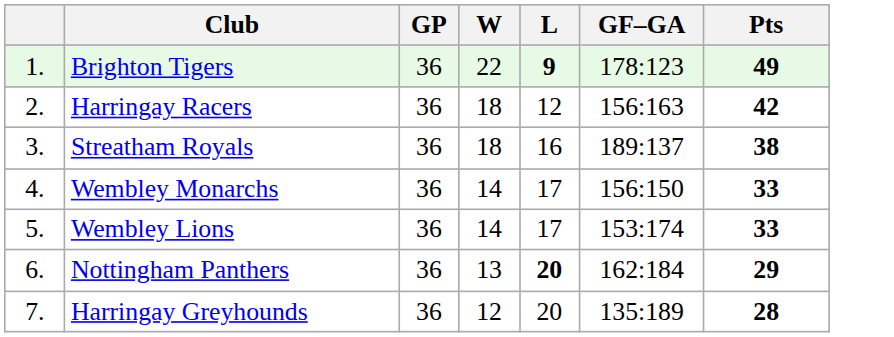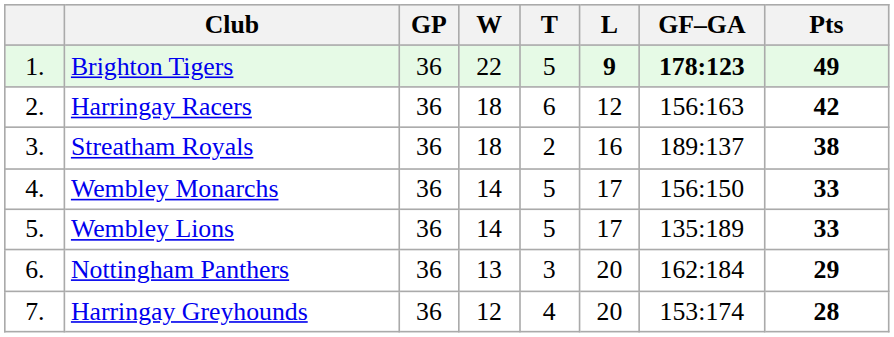 <table class="wikitable">
 <tr>
 <th width="30"></th>
 <th width="200">Club</th>
 <th width="30">GP</th>
 <th width="30">W</th>
+<th width="30">T</th>
 <th width="30">L</th>
 <th width="70">GF–GA</th>
 <th width="70">Pts</th>
 </tr>
 <tr bgcolor="#e6fae6" align="center">
 <td>1.</td>
 <td align="left"><a href='#'>Brighton Tigers</a></td>
 <td>36</td>
 <td>22</td>
+<td>5</td>
 <td><strong>9</strong></td>
-<td>178:123</td>
+<td><strong>178:123</strong></td>
 <td><strong>49</strong></td>
 </tr>
 <tr bgcolor="#FFFFFF" align="center">
 <td>2.</td>
 <td align="left"><a href='#'>Harringay Racers</a></td>
 <td>36</td>
 <td>18</td>
+<td>6</td>
 <td>12</td>
 <td>156:163</td>
 <td><strong>42</strong></td>
 </tr>
 <tr bgcolor="#FFFFFF" align="center">
 <td>3.</td>
 <td align="left"><a href='#'>Streatham Royals</a></td>
 <td>36</td>
 <td>18</td>
+<td>2</td>
 <td>16</td>
 <td>189:137</td>
 <td><strong>38</strong></td>
 </tr>
 <tr bgcolor="#FFFFFF" align="center">
 <td>4.</td>
 <td align="left"><a href='#'>Wembley Monarchs</a></td>
 <td>36</td>
 <td>14</td>
+<td>5</td>
 <td>17</td>
 <td>156:150</td>
 <td><strong>33</strong></td>
 </tr>
 <tr bgcolor="#FFFFFF" align="center">
 <td>5.</td>
 <td align="left"><a href='#'>Wembley Lions</a></td>
 <td>36</td>
 <td>14</td>
+<td>5</td>
 <td>17</td>
-<td>153:174</td>
+<td>135:189</td>
 <td><strong>33</strong></td>
 </tr>
 <tr bgcolor="#FFFFFF" align="center">
 <td>6.</td>
 <td align="left"><a href='#'>Nottingham Panthers</a></td>
 <td>36</td>
 <td>13</td>
-<td><strong>20</strong></td>
+<td>3</td>
+<td>20</td>
 <td>162:184</td>
 <td><strong>29</strong></td>
 </tr>
 <tr bgcolor="#FFFFFF" align="center">
 <td>7.</td>
 <td align="left"><a href='#'>Harringay Greyhounds</a></td>
 <td>36</td>
 <td>12</td>
+<td>4</td>
 <td>20</td>
-<td>135:189</td>
+<td>153:174</td>
 <td><strong>28</strong></td>
 </tr>
 </table>
